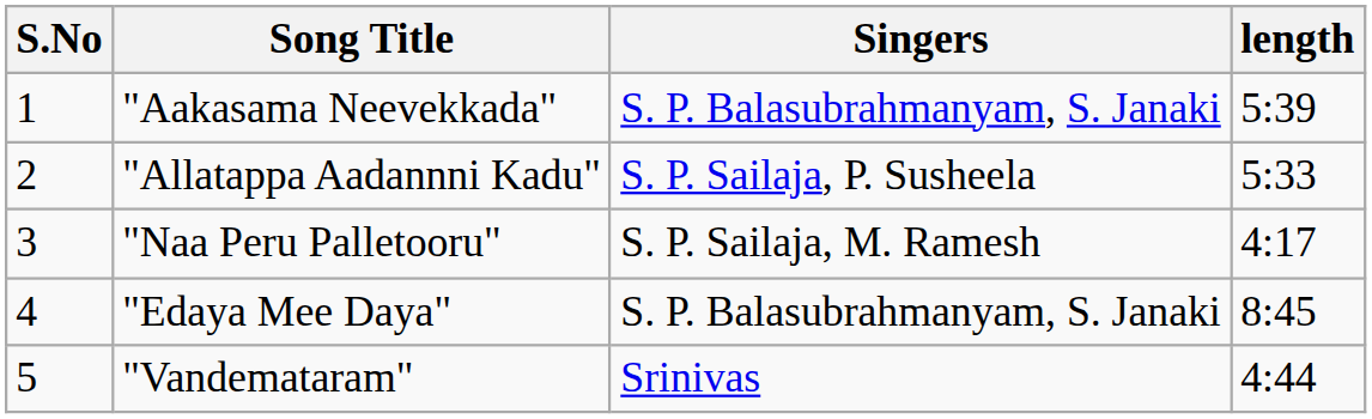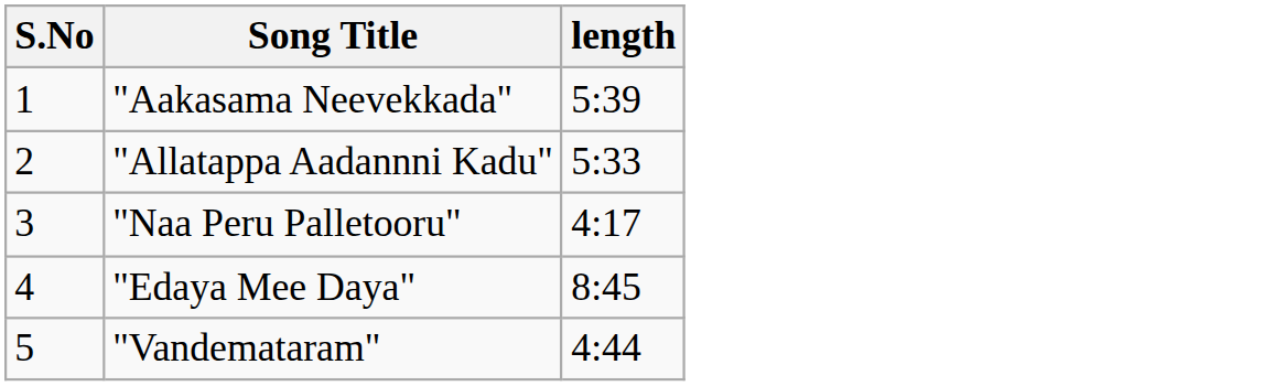 <table class="wikitable">
 <tr>
 <th>S.No</th>
 <th>Song Title</th>
-<th>Singers</th>
 <th>length</th>
 </tr>
 <tr>
 <td>1</td>
 <td>"Aakasama Neevekkada"</td>
-<td><a href='#'>S. P. Balasubrahmanyam</a>, <a href='#'>S. Janaki</a></td>
 <td>5:39</td>
 </tr>
 <tr>
 <td>2</td>
 <td>"Allatappa Aadannni Kadu"</td>
-<td><a href='#'>S. P. Sailaja</a>, P. Susheela</td>
 <td>5:33</td>
 </tr>
 <tr>
 <td>3</td>
 <td>"Naa Peru Palletooru"</td>
-<td>S. P. Sailaja, M. Ramesh</td>
 <td>4:17</td>
 </tr>
 <tr>
 <td>4</td>
 <td>"Edaya Mee Daya"</td>
-<td>S. P. Balasubrahmanyam, S. Janaki</td>
 <td>8:45</td>
 </tr>
 <tr>
 <td>5</td>
 <td>"Vandemataram"</td>
-<td><a href='#'>Srinivas</a></td>
 <td>4:44</td>
 </tr>
 </table>
